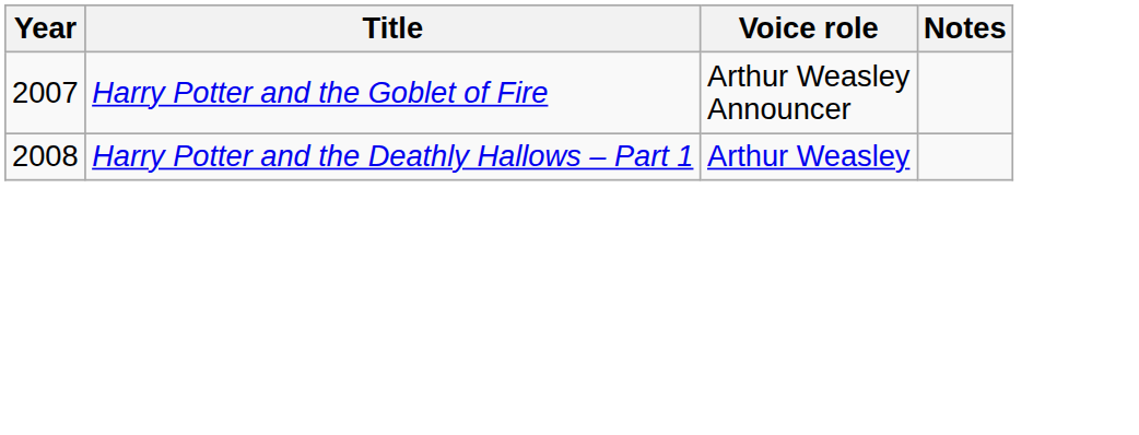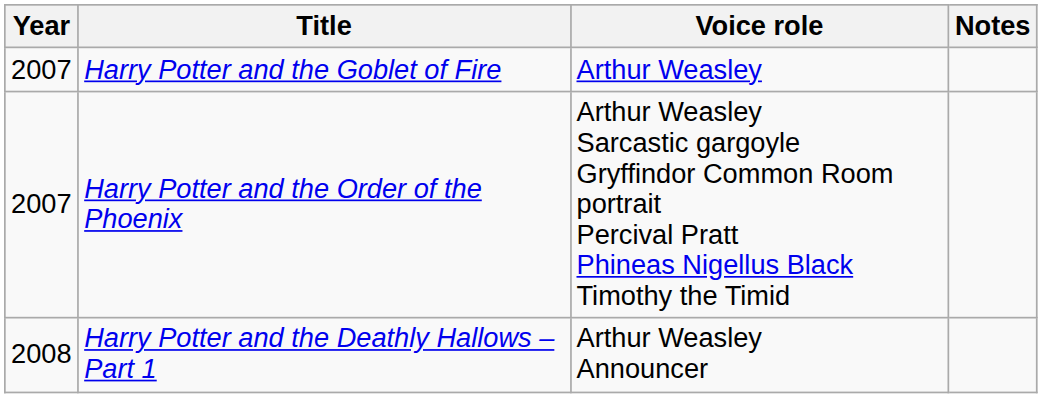 <table class="wikitable sortable">
 <tr>
 <th>Year</th>
 <th>Title</th>
 <th>Voice role</th>
 <th>Notes</th>
 </tr>
 <tr>
 <td>2007</td>
 <td><em><a href='#'>Harry Potter and the Goblet of Fire</a></em></td>
-<td>Arthur Weasley<br>Announcer</td>
+<td><a href='#'>Arthur Weasley</a></td>
+<td></td>
+</tr>
+<tr>
+<td>2007</td>
+<td><em><a href='#'>Harry Potter and the Order of the Phoenix</a></em></td>
+<td>Arthur Weasley<br>Sarcastic gargoyle<br>Gryffindor Common Room portrait<br>Percival Pratt<br><a href='#'>Phineas Nigellus Black</a><br>Timothy the Timid</td>
 <td></td>
 </tr>
 <tr>
 <td>2008</td>
 <td><em><a href='#'>Harry Potter and the Deathly Hallows – Part 1</a></em></td>
-<td><a href='#'>Arthur Weasley</a></td>
+<td>Arthur Weasley<br>Announcer</td>
 <td></td>
 </tr>
 </table>
